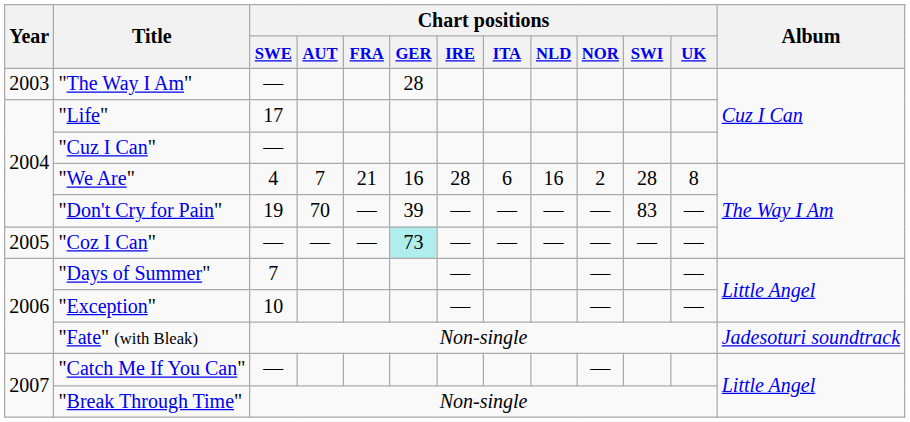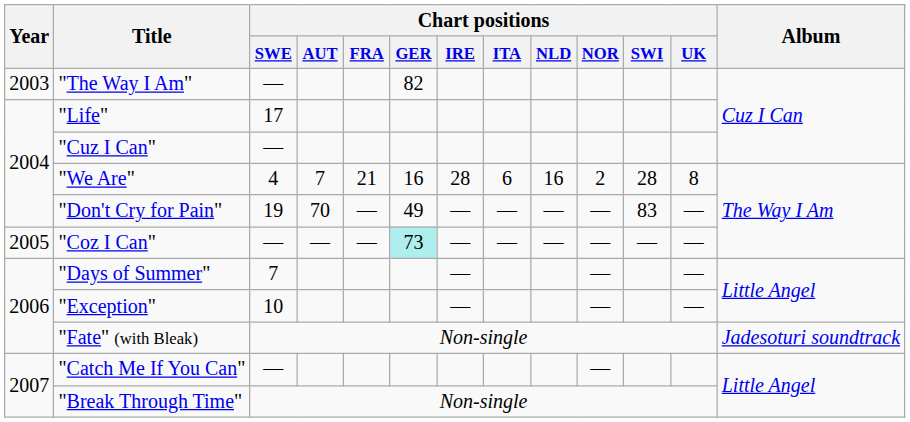 <table class="wikitable">
 <tr>
 <th rowspan="2">Year</th>
 <th rowspan="2">Title</th>
 <th colspan="10">Chart positions</th>
 <th rowspan="2">Album</th>
 </tr>
 <tr style="background:#ebf5ff;">
 <th style="width:30px;"><small><a href='#'>SWE</a></small></th>
 <th style="width:30px;"><small><a href='#'>AUT</a></small></th>
 <th style="width:30px;"><small><a href='#'>FRA</a></small></th>
 <th style="width:30px;"><small><a href='#'>GER</a></small></th>
 <th style="width:30px;"><small><a href='#'>IRE</a></small></th>
 <th style="width:30px;"><small><a href='#'>ITA</a></small></th>
 <th style="width:30px;"><small><a href='#'>NLD</a></small></th>
 <th style="width:30px;"><small><a href='#'>NOR</a></small></th>
 <th style="width:30px;"><small><a href='#'>SWI</a></small></th>
 <th style="width:30px;"><small><a href='#'>UK</a></small></th>
 </tr>
 <tr>
 <td>2003</td>
 <td>"<a href='#'>The Way I Am</a>"</td>
 <td style="text-align:center;">—</td>
 <td style="text-align:center;"></td>
 <td style="text-align:center;"></td>
-<td style="text-align:center;">28</td>
+<td style="text-align:center;">82</td>
 <td style="text-align:center;"></td>
 <td style="text-align:center;"></td>
 <td style="text-align:center;"></td>
 <td style="text-align:center;"></td>
 <td style="text-align:center;"></td>
 <td style="text-align:center;"></td>
 <td style="text-align:left;" rowspan="3"><em><a href='#'>Cuz I Can</a></em></td>
 </tr>
 <tr>
 <td rowspan="4">2004</td>
 <td>"<a href='#'>Life</a>"</td>
 <td style="text-align:center;">17</td>
 <td style="text-align:center;"></td>
 <td style="text-align:center;"></td>
 <td style="text-align:center;"></td>
 <td style="text-align:center;"></td>
 <td style="text-align:center;"></td>
 <td style="text-align:center;"></td>
 <td style="text-align:center;"></td>
 <td style="text-align:center;"></td>
 <td style="text-align:center;"></td>
 </tr>
 <tr>
 <td>"<a href='#'>Cuz I Can</a>"</td>
 <td style="text-align:center;">—</td>
 <td style="text-align:center;"></td>
 <td style="text-align:center;"></td>
 <td style="text-align:center;"></td>
 <td style="text-align:center;"></td>
 <td style="text-align:center;"></td>
 <td style="text-align:center;"></td>
 <td style="text-align:center;"></td>
 <td style="text-align:center;"></td>
 <td style="text-align:center;"></td>
 </tr>
 <tr>
 <td>"<a href='#'>We Are</a>"</td>
 <td style="text-align:center;">4</td>
 <td style="text-align:center;">7</td>
 <td style="text-align:center;">21</td>
 <td style="text-align:center;">16</td>
 <td style="text-align:center;">28</td>
 <td style="text-align:center;">6</td>
 <td style="text-align:center;">16</td>
 <td style="text-align:center;">2</td>
 <td style="text-align:center;">28</td>
 <td style="text-align:center;">8</td>
 <td style="text-align:left;" rowspan="3"><em><a href='#'>The Way I Am</a></em></td>
 </tr>
 <tr>
 <td>"<a href='#'>Don't Cry for Pain</a>"</td>
 <td style="text-align:center;">19</td>
 <td style="text-align:center;">70</td>
 <td style="text-align:center;">—</td>
-<td style="text-align:center;">39</td>
+<td style="text-align:center;">49</td>
 <td style="text-align:center;">—</td>
 <td style="text-align:center;">—</td>
 <td style="text-align:center;">—</td>
 <td style="text-align:center;">—</td>
 <td style="text-align:center;">83</td>
 <td style="text-align:center;">—</td>
 </tr>
 <tr>
 <td>2005</td>
 <td>"<a href='#'>Coz I Can</a>"</td>
 <td style="text-align:center;">—</td>
 <td style="text-align:center;">—</td>
 <td style="text-align:center;">—</td>
 <td style="background: paleturquoise; text-align:center;">73</td>
 <td style="text-align:center;">—</td>
 <td style="text-align:center;">—</td>
 <td style="text-align:center;">—</td>
 <td style="text-align:center;">—</td>
 <td style="text-align:center;">—</td>
 <td style="text-align:center;">—</td>
 </tr>
 <tr>
 <td rowspan="3">2006</td>
 <td>"<a href='#'>Days of Summer</a>"</td>
 <td style="text-align:center;">7</td>
 <td style="text-align:center;"></td>
 <td style="text-align:center;"></td>
 <td style="text-align:center;"></td>
 <td style="text-align:center;">—</td>
 <td style="text-align:center;"></td>
 <td style="text-align:center;"></td>
 <td style="text-align:center;">—</td>
 <td style="text-align:center;"></td>
 <td style="text-align:center;">—</td>
 <td style="text-align:left;" rowspan="2"><em><a href='#'>Little Angel</a></em></td>
 </tr>
 <tr>
 <td>"<a href='#'>Exception</a>"</td>
 <td style="text-align:center;">10</td>
 <td style="text-align:center;"></td>
 <td style="text-align:center;"></td>
 <td style="text-align:center;"></td>
 <td style="text-align:center;">—</td>
 <td style="text-align:center;"></td>
 <td style="text-align:center;"></td>
 <td style="text-align:center;">—</td>
 <td style="text-align:center;"></td>
 <td style="text-align:center;">—</td>
 </tr>
 <tr>
 <td>"<a href='#'>Fate</a>" <small>(with Bleak)</small></td>
 <td style="text-align:center;" colspan="10"><em>Non-single</em></td>
 <td align="left"><em><a href='#'>Jadesoturi soundtrack</a></em></td>
 </tr>
 <tr>
 <td rowspan="2">2007</td>
 <td>"<a href='#'>Catch Me If You Can</a>"</td>
 <td style="text-align:center;">—</td>
 <td style="text-align:center;"></td>
 <td style="text-align:center;"></td>
 <td style="text-align:center;"></td>
 <td style="text-align:center;"></td>
 <td style="text-align:center;"></td>
 <td style="text-align:center;"></td>
 <td style="text-align:center;">—</td>
 <td style="text-align:center;"></td>
 <td style="text-align:center;"></td>
 <td style="text-align:left;" rowspan="2"><em><a href='#'>Little Angel</a></em></td>
 </tr>
 <tr>
 <td>"<a href='#'>Break Through Time</a>"</td>
 <td style="text-align:center;" colspan="10"><em>Non-single</em></td>
 </tr>
 </table>
